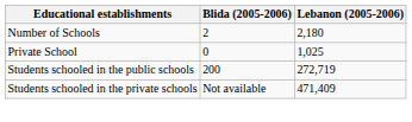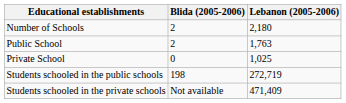 <table class="wikitable">
 <tr>
 <th>Educational establishments</th>
 <th>Blida (2005-2006)</th>
 <th>Lebanon (2005-2006)</th>
 </tr>
 <tr>
 <td>Number of Schools</td>
 <td>2</td>
 <td>2,180</td>
 </tr>
 <tr>
+<td>Public School</td>
+<td>2</td>
+<td>1,763</td>
+</tr>
+<tr>
 <td>Private School</td>
 <td>0</td>
 <td>1,025</td>
 </tr>
 <tr>
 <td>Students schooled in the public schools</td>
-<td>200</td>
+<td>198</td>
 <td>272,719</td>
 </tr>
 <tr>
 <td>Students schooled in the private schools</td>
 <td>Not available</td>
 <td>471,409</td>
 </tr>
 </table>
